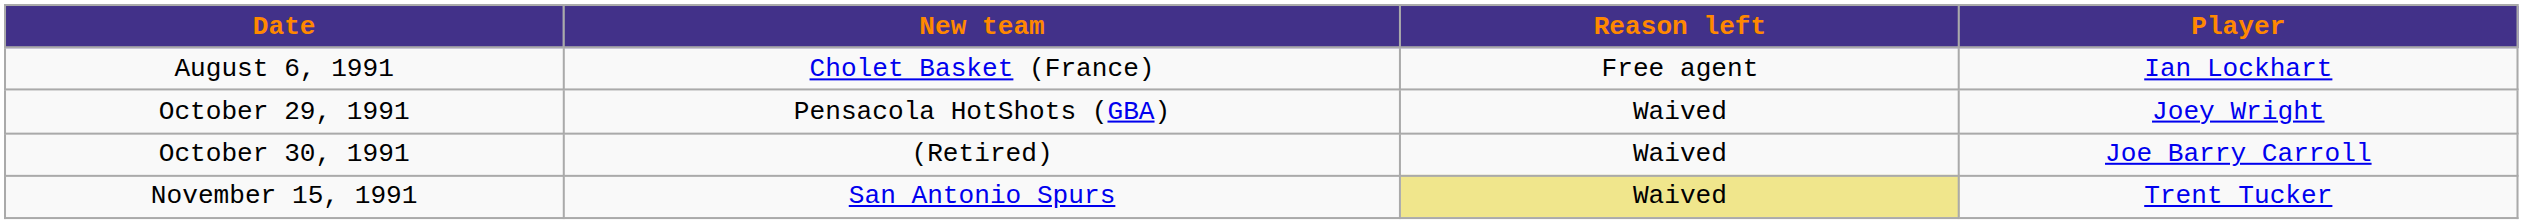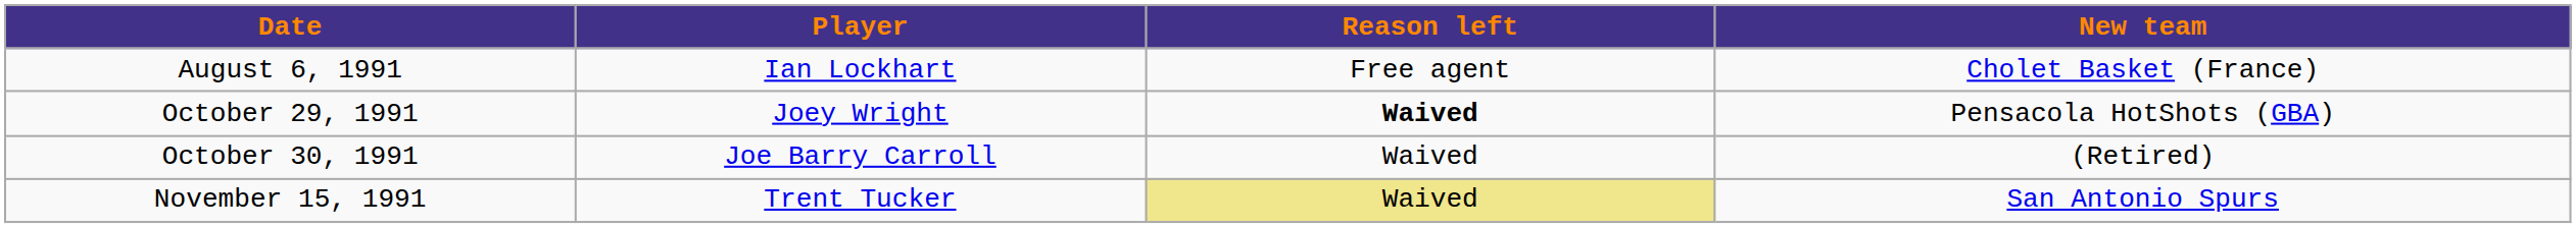 <table class="wikitable">
 <tr>
 <th style="background:#423189; color:#FF8800" width="10%">Date</th>
+<th style="background:#423189; color:#FF8800" width="10%">Player</th>
+<th style="background:#423189; color:#FF8800" width="10%">Reason left</th>
 <th style="background:#423189; color:#FF8800" width="15%">New team</th>
-<th style="background:#423189; color:#FF8800" width="10%">Reason left</th>
-<th style="background:#423189; color:#FF8800" width="10%">Player</th>
 </tr>
 <tr style="text-align: center">
 <td>August 6, 1991</td>
+<td><a href='#'>Ian Lockhart</a></td>
+<td>Free agent</td>
 <td><a href='#'>Cholet Basket</a> (France)</td>
-<td>Free agent</td>
-<td><a href='#'>Ian Lockhart</a></td>
 </tr>
 <tr style="text-align: center">
 <td>October 29, 1991</td>
+<td><a href='#'>Joey Wright</a></td>
+<td><strong>Waived</strong></td>
 <td>Pensacola HotShots (<a href='#'>GBA</a>)</td>
-<td>Waived</td>
-<td><a href='#'>Joey Wright</a></td>
 </tr>
 <tr style="text-align: center">
 <td>October 30, 1991</td>
+<td><a href='#'>Joe Barry Carroll</a></td>
+<td>Waived</td>
 <td> (Retired)</td>
-<td>Waived</td>
-<td><a href='#'>Joe Barry Carroll</a></td>
 </tr>
 <tr style="text-align: center">
 <td>November 15, 1991</td>
+<td><a href='#'>Trent Tucker</a></td>
+<td style="background: khaki;">Waived</td>
 <td><a href='#'>San Antonio Spurs</a></td>
-<td style="background: khaki;">Waived</td>
-<td><a href='#'>Trent Tucker</a></td>
 </tr>
 </table>
